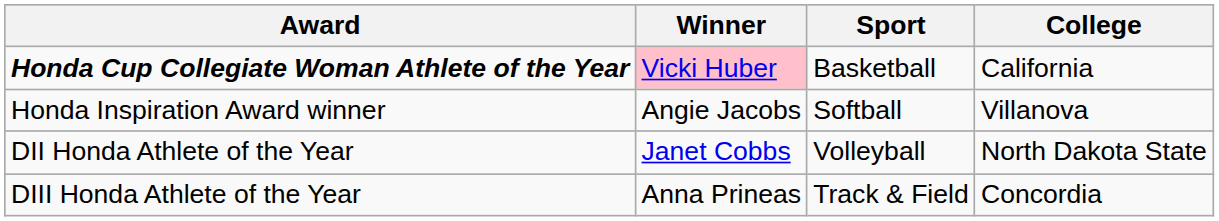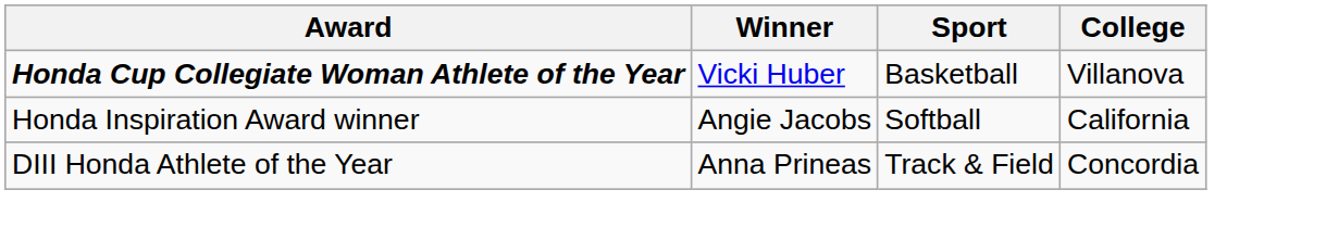 <table class="wikitable">
 <tr>
 <th>Award</th>
 <th>Winner</th>
 <th>Sport</th>
 <th>College</th>
 </tr>
 <tr>
 <td><strong><em>Honda Cup<strong> Collegiate Woman Athlete of the Year<em></td>
-<td style="background: pink;"><a href='#'>Vicki Huber</a></td>
+<td><a href='#'>Vicki Huber</a></td>
 <td>Basketball</td>
-<td>California</td>
+<td>Villanova</td>
 </tr>
 <tr>
 <td></em>Honda Inspiration Award winner<em></td>
 <td>Angie Jacobs</td>
 <td>Softball</td>
-<td>Villanova</td>
-</tr>
-<tr>
-<td></em>DII Honda Athlete of the Year<em></td>
-<td><a href='#'>Janet Cobbs</a></td>
-<td>Volleyball</td>
-<td>North Dakota State</td>
+<td>California</td>
 </tr>
 <tr>
 <td></em>DIII Honda Athlete of the Year<em></td>
 <td>Anna Prineas</td>
 <td>Track & Field</td>
 <td>Concordia</td>
 </tr>
 </table>
